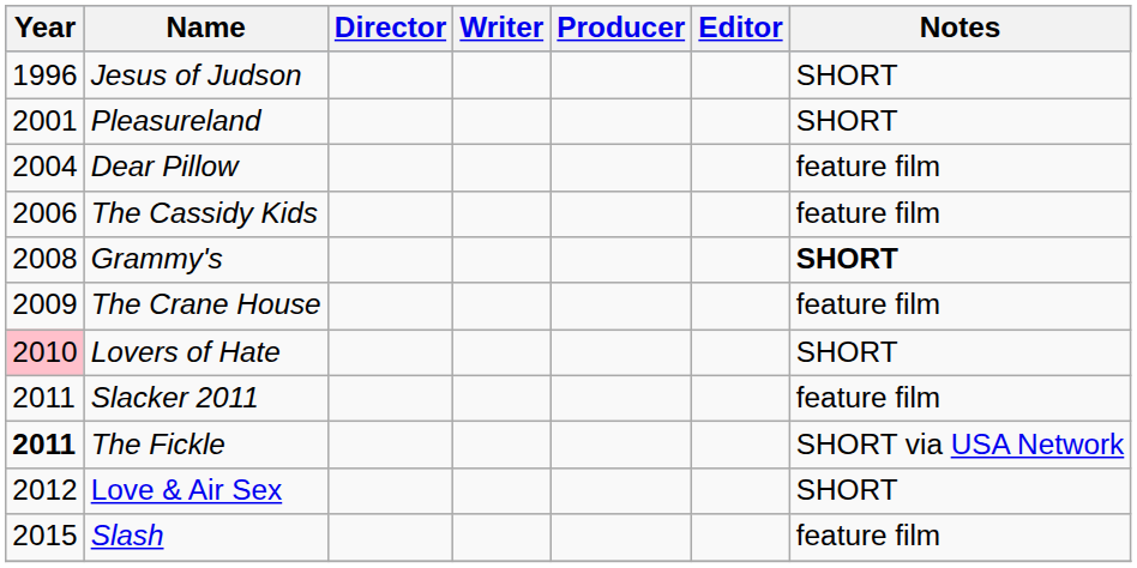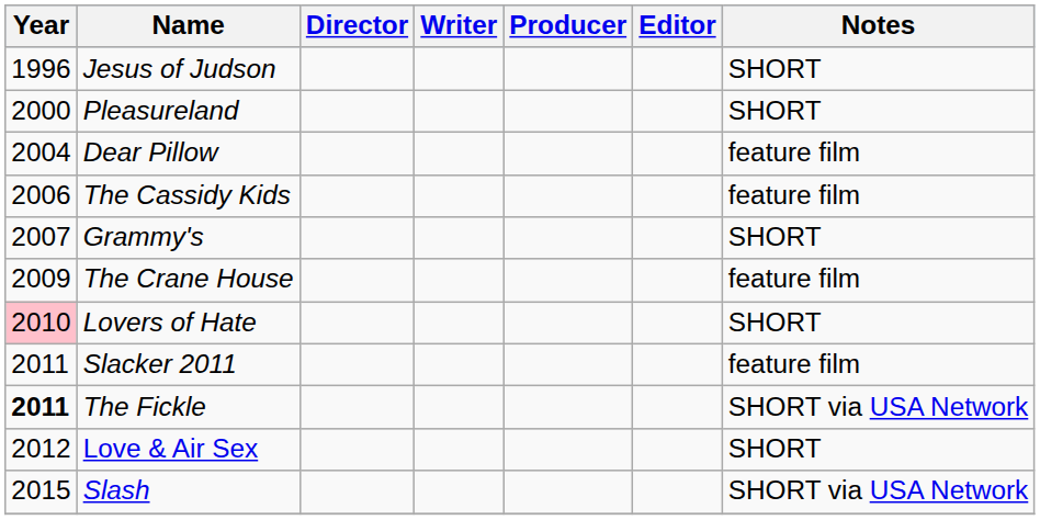 <table class="wikitable">
 <tr style="background:#b0c4de; text-align:center;">
 <th>Year</th>
 <th>Name</th>
 <th><a href='#'>Director</a></th>
 <th><a href='#'>Writer</a></th>
 <th><a href='#'>Producer</a></th>
 <th><a href='#'>Editor</a></th>
 <th>Notes</th>
 </tr>
 <tr>
 <td>1996</td>
 <td><em>Jesus of Judson</em></td>
 <td></td>
 <td></td>
 <td></td>
 <td></td>
 <td>SHORT</td>
 </tr>
 <tr>
-<td>2001</td>
+<td>2000</td>
 <td><em>Pleasureland</em></td>
 <td></td>
 <td></td>
 <td></td>
 <td></td>
 <td>SHORT</td>
 </tr>
 <tr>
 <td>2004</td>
 <td><em>Dear Pillow</em></td>
 <td></td>
 <td></td>
 <td></td>
 <td></td>
 <td>feature film</td>
 </tr>
 <tr>
 <td>2006</td>
 <td><em>The Cassidy Kids</em></td>
 <td></td>
 <td></td>
 <td></td>
 <td></td>
 <td>feature film</td>
 </tr>
 <tr>
-<td>2008</td>
+<td>2007</td>
 <td><em>Grammy's</em></td>
 <td></td>
 <td></td>
 <td></td>
 <td></td>
-<td><strong>SHORT</strong></td>
+<td>SHORT</td>
 </tr>
 <tr>
 <td>2009</td>
 <td><em>The Crane House</em></td>
 <td></td>
 <td></td>
 <td></td>
 <td></td>
 <td>feature film</td>
 </tr>
 <tr>
 <td style="background: pink;">2010</td>
 <td><em>Lovers of Hate</em></td>
 <td></td>
 <td></td>
 <td></td>
 <td></td>
 <td>SHORT</td>
 </tr>
 <tr>
 <td>2011</td>
 <td><em>Slacker 2011</em></td>
 <td></td>
 <td></td>
 <td></td>
 <td></td>
 <td>feature film</td>
 </tr>
 <tr>
 <td><strong>2011</strong></td>
 <td><em>The Fickle</em></td>
 <td></td>
 <td></td>
 <td></td>
 <td></td>
 <td>SHORT via <a href='#'>USA Network</a></td>
 </tr>
 <tr>
 <td>2012</td>
 <td><a href='#'>Love & Air Sex</a></td>
 <td></td>
 <td></td>
 <td></td>
 <td></td>
 <td>SHORT</td>
 </tr>
 <tr>
 <td>2015</td>
 <td><em><a href='#'>Slash</a></em></td>
 <td></td>
 <td></td>
 <td></td>
 <td></td>
-<td>feature film</td>
+<td>SHORT via <a href='#'>USA Network</a></td>
 </tr>
 <tr>
 </tr>
 </table>
